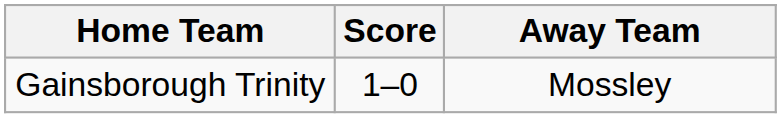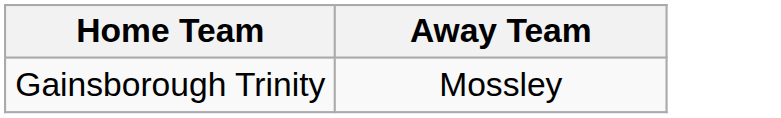 <table class="wikitable" style="text-align:center">
 <tr>
 <th width=150>Home Team</th>
-<th width=20>Score</th>
 <th width=150>Away Team</th>
 </tr>
 <tr>
 <td>Gainsborough Trinity</td>
-<td>1–0</td>
 <td>Mossley</td>
 </tr>
 </table>
